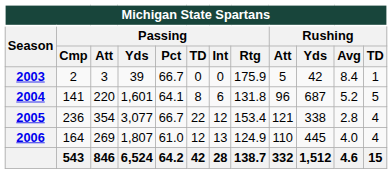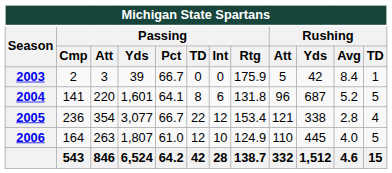 <table class=wikitable style="text-align:center;">
 <tr>
 </tr>
 <tr>
 <th colspan="12" style="background: #18453b; border: 2px solid white; color:white;">Michigan State Spartans</th>
 </tr>
 <tr>
 <th rowspan="2">Season</th>
 <th colspan="7">Passing</th>
 <th colspan="4">Rushing</th>
 </tr>
 <tr>
 <th>Cmp</th>
 <th>Att</th>
 <th>Yds</th>
 <th>Pct</th>
 <th>TD</th>
 <th>Int</th>
 <th>Rtg</th>
 <th>Att</th>
 <th>Yds</th>
 <th>Avg</th>
 <th>TD</th>
 </tr>
 <tr>
 <th><a href='#'>2003</a></th>
 <td>2</td>
 <td>3</td>
 <td>39</td>
 <td>66.7</td>
 <td>0</td>
 <td>0</td>
 <td>175.9</td>
 <td>5</td>
 <td>42</td>
 <td>8.4</td>
 <td>1</td>
 </tr>
 <tr>
 <th><a href='#'>2004</a></th>
 <td>141</td>
 <td>220</td>
 <td>1,601</td>
 <td>64.1</td>
 <td>8</td>
 <td>6</td>
 <td>131.8</td>
 <td>96</td>
 <td>687</td>
 <td>5.2</td>
 <td>5</td>
 </tr>
 <tr>
 <th><a href='#'>2005</a></th>
 <td>236</td>
 <td>354</td>
 <td>3,077</td>
 <td>66.7</td>
 <td>22</td>
 <td>12</td>
 <td>153.4</td>
 <td>121</td>
 <td>338</td>
 <td>2.8</td>
 <td>4</td>
 </tr>
 <tr>
 <th><a href='#'>2006</a></th>
 <td>164</td>
-<td>269</td>
+<td>263</td>
 <td>1,807</td>
 <td>61.0</td>
 <td>12</td>
-<td>13</td>
+<td>10</td>
 <td>124.9</td>
 <td>110</td>
 <td>445</td>
 <td>4.0</td>
-<td>4</td>
+<td>5</td>
 </tr>
 <tr>
 <th></th>
 <th>543</th>
 <th>846</th>
 <th>6,524</th>
 <th>64.2</th>
 <th>42</th>
 <th>28</th>
 <th>138.7</th>
 <th>332</th>
 <th>1,512</th>
 <th>4.6</th>
 <th>15</th>
 </tr>
 </table>
